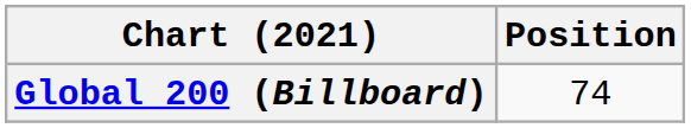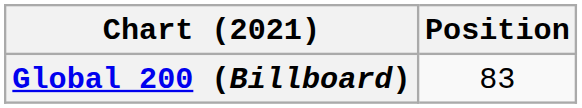 <table class="wikitable plainrowheaders" style="text-align:center">
 <tr>
 <th scope="col">Chart (2021)</th>
 <th scope="col">Position</th>
 </tr>
 <tr>
 <th scope="row"><a href='#'>Global 200</a> (<em>Billboard</em>)</th>
-<td>74</td>
+<td>83</td>
 </tr>
 </table>
